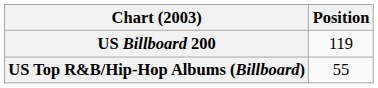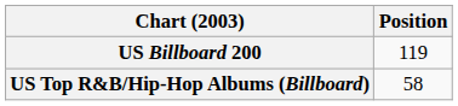 <table class="wikitable plainrowheaders sortable">
 <tr>
 <th scope="col">Chart (2003)</th>
 <th scope="col">Position</th>
 </tr>
 <tr>
 <th Scope="row">US <em>Billboard</em> 200</th>
 <td style="text-align:center;">119</td>
 </tr>
 <tr>
 <th Scope="row">US Top R&B/Hip-Hop Albums (<em>Billboard</em>)</th>
-<td align="center">55</td>
+<td align="center">58</td>
 </tr>
 </table>
